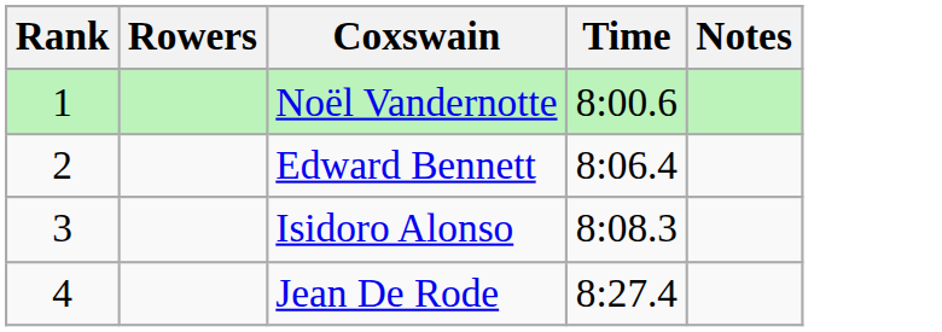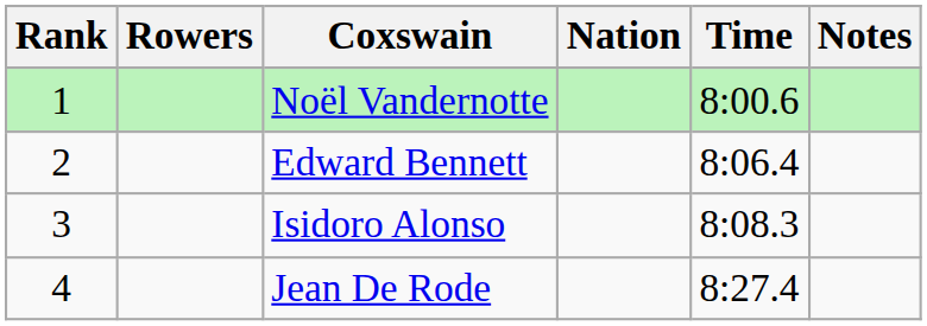 <table class="wikitable sortable" style="text-align:center">
 <tr>
 <th>Rank</th>
 <th>Rowers</th>
 <th>Coxswain</th>
+<th>Nation</th>
 <th>Time</th>
 <th>Notes</th>
 </tr>
 <tr bgcolor=bbf3bb>
 <td>1</td>
 <td align=left></td>
 <td align=left><a href='#'>Noël Vandernotte</a></td>
+<td align=left></td>
 <td>8:00.6</td>
 <td></td>
 </tr>
 <tr>
 <td>2</td>
 <td align=left></td>
 <td align=left><a href='#'>Edward Bennett</a></td>
+<td align=left></td>
 <td>8:06.4</td>
 <td></td>
 </tr>
 <tr>
 <td>3</td>
 <td align=left></td>
 <td align=left><a href='#'>Isidoro Alonso</a></td>
+<td align=left></td>
 <td>8:08.3</td>
 <td></td>
 </tr>
 <tr>
 <td>4</td>
 <td align=left></td>
 <td align=left><a href='#'>Jean De Rode</a></td>
+<td align=left></td>
 <td>8:27.4</td>
 <td></td>
 </tr>
 </table>
